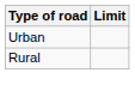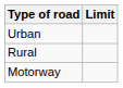 <table class="wikitable">
 <tr>
 <th>Type of road</th>
 <th>Limit</th>
 </tr>
 <tr>
 <td>Urban</td>
 <td></td>
 </tr>
 <tr>
 <td>Rural</td>
 <td></td>
 </tr>
+<tr>
+<td>Motorway</td>
+<td></td>
+</tr>
 </table>
